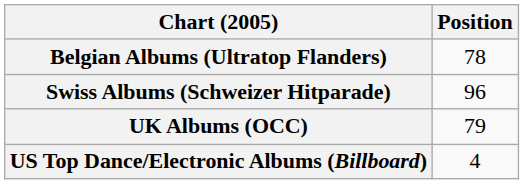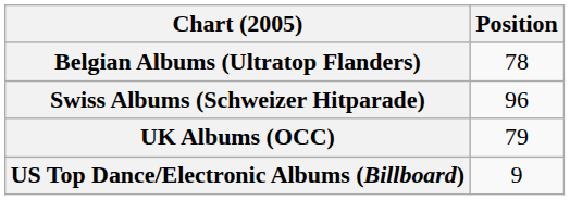 <table class="wikitable sortable plainrowheaders" style="text-align:center">
 <tr>
 <th scope="col">Chart (2005)</th>
 <th scope="col">Position</th>
 </tr>
 <tr>
 <th scope="row">Belgian Albums (Ultratop Flanders)</th>
 <td>78</td>
 </tr>
 <tr>
 <th scope="row">Swiss Albums (Schweizer Hitparade)</th>
 <td>96</td>
 </tr>
 <tr>
 <th scope="row">UK Albums (OCC)</th>
 <td>79</td>
 </tr>
 <tr>
 <th scope="row">US Top Dance/Electronic Albums (<em>Billboard</em>)</th>
-<td>4</td>
+<td>9</td>
 </tr>
 </table>
